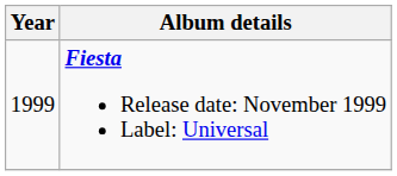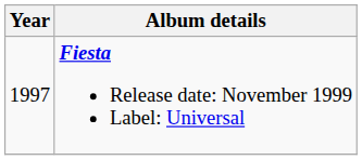 <table class="wikitable" style="text-align:center;">
 <tr>
 <th>Year</th>
 <th>Album details</th>
 </tr>
 <tr>
-<td>1999</td>
+<td>1997</td>
 <td style="text-align:left;"><strong><em><a href='#'>Fiesta</a></em></strong><br><ul><li>Release date: November 1999</li><li>Label: <a href='#'>Universal</a></li></ul></td>
 </tr>
 <tr>
 </tr>
 </table>
